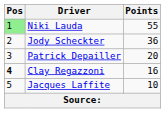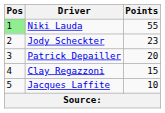 <table class="wikitable" style="font-size: 95%;">
 <tr>
 <th>Pos</th>
 <th>Driver</th>
 <th>Points</th>
 </tr>
 <tr>
 <td style="background: lightgreen;">1</td>
 <td> <a href='#'>Niki Lauda</a></td>
 <td align="right">55</td>
 </tr>
 <tr>
 <td>2</td>
 <td> <a href='#'>Jody Scheckter</a></td>
-<td align="right">36</td>
+<td align="right">23</td>
 </tr>
 <tr>
 <td>3</td>
 <td> <a href='#'>Patrick Depailler</a></td>
 <td align="right">20</td>
 </tr>
 <tr>
-<td><strong>4</strong></td>
+<td>4</td>
 <td> <a href='#'>Clay Regazzoni</a></td>
-<td align="right">16</td>
+<td align="right">15</td>
 </tr>
 <tr>
 <td>5</td>
 <td> <a href='#'>Jacques Laffite</a></td>
 <td align="right">10</td>
 </tr>
 <tr>
 <th colspan=4>Source: </th>
 </tr>
 </table>
